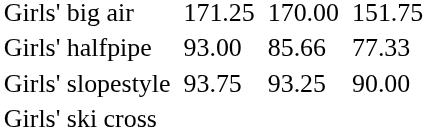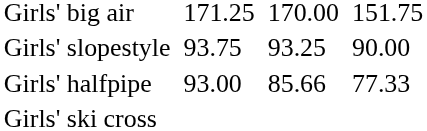 <table>
 <tr>
 <td>Girls' big air<br></td>
 <td></td>
 <td>171.25</td>
 <td></td>
 <td>170.00</td>
 <td></td>
 <td>151.75</td>
 </tr>
 <tr>
+<td>Girls' slopestyle<br></td>
+<td></td>
+<td>93.75</td>
+<td></td>
+<td>93.25</td>
+<td></td>
+<td>90.00</td>
+</tr>
+<tr>
 <td>Girls' halfpipe<br></td>
 <td></td>
 <td>93.00</td>
 <td></td>
 <td>85.66</td>
 <td></td>
 <td>77.33</td>
 </tr>
 <tr>
-<td>Girls' slopestyle<br></td>
-<td></td>
-<td>93.75</td>
-<td></td>
-<td>93.25</td>
-<td></td>
-<td>90.00</td>
-</tr>
-<tr>
 <td>Girls' ski cross<br></td>
 <td colspan=2></td>
 <td colspan=2></td>
 <td colspan=2></td>
 </tr>
 </table>
